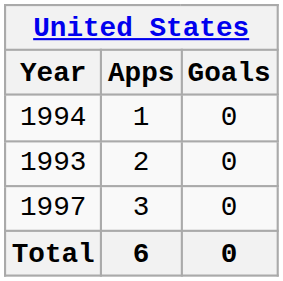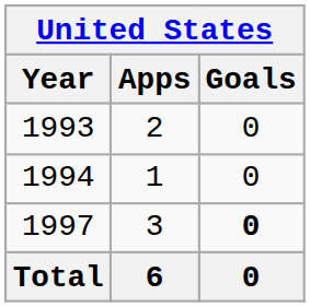 <table class="wikitable" style="text-align:center">
 <tr>
 <th colspan=3><a href='#'>United States</a></th>
 </tr>
 <tr>
 <th>Year</th>
 <th>Apps</th>
 <th>Goals</th>
 </tr>
 <tr>
+<td>1993</td>
+<td>2</td>
+<td>0</td>
+</tr>
+<tr>
 <td>1994</td>
 <td>1</td>
 <td>0</td>
 </tr>
 <tr>
-<td>1993</td>
-<td>2</td>
-<td>0</td>
-</tr>
-<tr>
 <td>1997</td>
 <td>3</td>
-<td>0</td>
+<td><strong>0</strong></td>
 </tr>
 <tr>
 <th>Total</th>
 <th>6</th>
 <th>0</th>
 </tr>
 </table>
